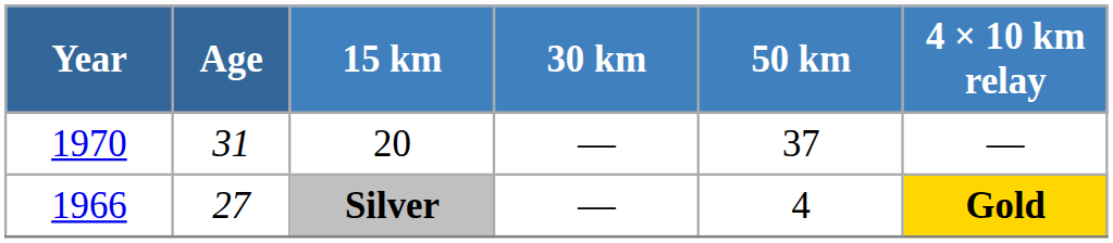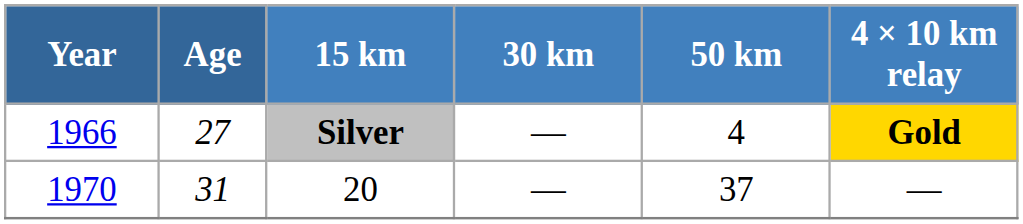 <table class="wikitable" style="font-size:95%; text-align:center; border:grey solid 1px; border-collapse:collapse; background:#ffffff;">
 <tr>
 <th style="background-color:#369; color:white; width:60px;"> Year </th>
 <th style="background-color:#369; color:white; width:40px;"> Age </th>
 <th style="background-color:#4180be; color:white; width:75px;"> 15 km </th>
 <th style="background-color:#4180be; color:white; width:75px;"> 30 km </th>
 <th style="background-color:#4180be; color:white; width:75px;"> 50 km </th>
 <th style="background-color:#4180be; color:white; width:75px;"> 4 × 10 km <br> relay </th>
 </tr>
 <tr>
+<td><a href='#'>1966</a></td>
+<td><em>27</em></td>
+<td style="background:silver;"><strong>Silver</strong></td>
+<td>—</td>
+<td>4</td>
+<td style="background:gold;"><strong>Gold</strong></td>
+</tr>
+<tr>
 <td><a href='#'>1970</a></td>
 <td><em>31</em></td>
 <td>20</td>
 <td>—</td>
 <td>37</td>
 <td>—</td>
 </tr>
 <tr>
-<td><a href='#'>1966</a></td>
-<td><em>27</em></td>
-<td style="background:silver;"><strong>Silver</strong></td>
-<td>—</td>
-<td>4</td>
-<td style="background:gold;"><strong>Gold</strong></td>
-</tr>
-<tr>
 </tr>
 </table>
